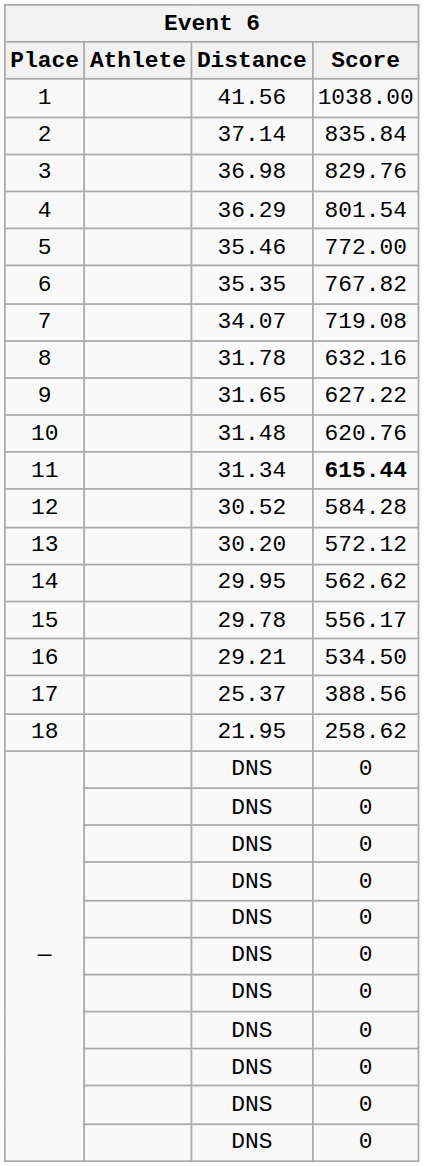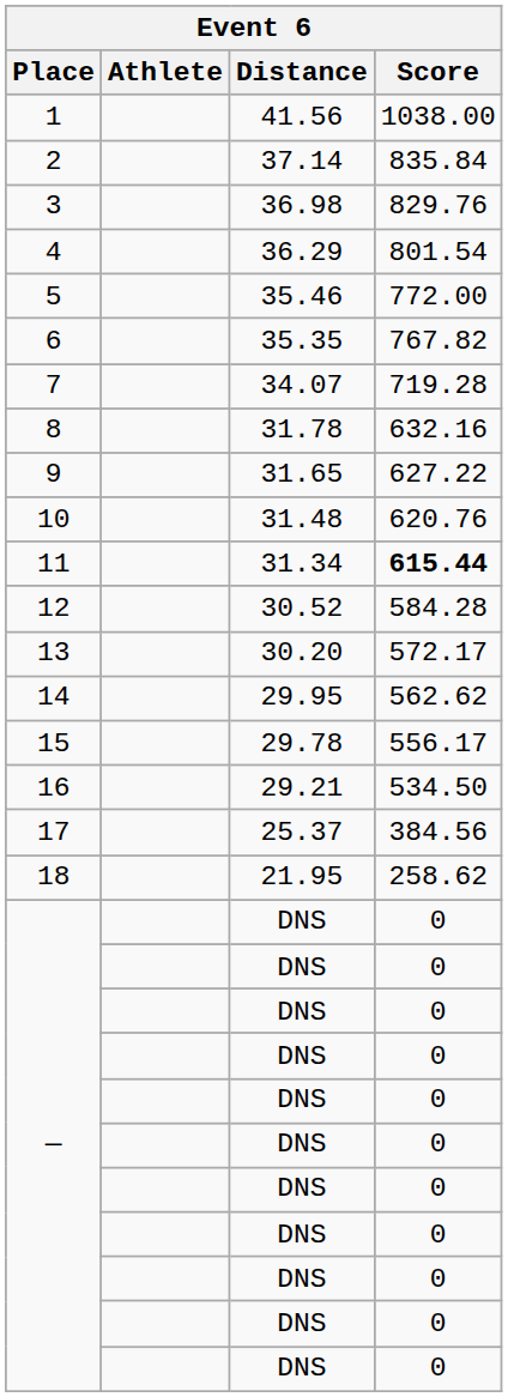 <table class=wikitable style="text-align:center">
 <tr>
 <th colspan=4><strong>Event 6</strong></th>
 </tr>
 <tr>
 <th>Place</th>
 <th>Athlete</th>
 <th>Distance</th>
 <th>Score</th>
 </tr>
 <tr>
 <td>1</td>
 <td align=left></td>
 <td>41.56</td>
 <td>1038.00</td>
 </tr>
 <tr>
 <td>2</td>
 <td align=left></td>
 <td>37.14</td>
 <td>835.84</td>
 </tr>
 <tr>
 <td>3</td>
 <td align=left></td>
 <td>36.98</td>
 <td>829.76</td>
 </tr>
 <tr>
 <td>4</td>
 <td align=left></td>
 <td>36.29</td>
 <td>801.54</td>
 </tr>
 <tr>
 <td>5</td>
 <td align=left></td>
 <td>35.46</td>
 <td>772.00</td>
 </tr>
 <tr>
 <td>6</td>
 <td align=left></td>
 <td>35.35</td>
 <td>767.82</td>
 </tr>
 <tr>
 <td>7</td>
 <td align=left></td>
 <td>34.07</td>
-<td>719.08</td>
+<td>719.28</td>
 </tr>
 <tr>
 <td>8</td>
 <td align=left></td>
 <td>31.78</td>
 <td>632.16</td>
 </tr>
 <tr>
 <td>9</td>
 <td align=left></td>
 <td>31.65</td>
 <td>627.22</td>
 </tr>
 <tr>
 <td>10</td>
 <td align=left></td>
 <td>31.48</td>
 <td>620.76</td>
 </tr>
 <tr>
 <td>11</td>
 <td align=left></td>
 <td>31.34</td>
 <td><strong>615.44</strong></td>
 </tr>
 <tr>
 <td>12</td>
 <td align=left></td>
 <td>30.52</td>
 <td>584.28</td>
 </tr>
 <tr>
 <td>13</td>
 <td align=left></td>
 <td>30.20</td>
-<td>572.12</td>
+<td>572.17</td>
 </tr>
 <tr>
 <td>14</td>
 <td align=left></td>
 <td>29.95</td>
 <td>562.62</td>
 </tr>
 <tr>
 <td>15</td>
 <td align=left></td>
 <td>29.78</td>
 <td>556.17</td>
 </tr>
 <tr>
 <td>16</td>
 <td align=left></td>
 <td>29.21</td>
 <td>534.50</td>
 </tr>
 <tr>
 <td>17</td>
 <td align=left></td>
 <td>25.37</td>
-<td>388.56</td>
+<td>384.56</td>
 </tr>
 <tr>
 <td>18</td>
 <td align=left></td>
 <td>21.95</td>
 <td>258.62</td>
 </tr>
 <tr>
 <td rowspan=11>—</td>
 <td align=left></td>
 <td>DNS</td>
 <td>0</td>
 </tr>
 <tr>
 <td align=left></td>
 <td>DNS</td>
 <td>0</td>
 </tr>
 <tr>
 <td align=left></td>
 <td>DNS</td>
 <td>0</td>
 </tr>
 <tr>
 <td align=left></td>
 <td>DNS</td>
 <td>0</td>
 </tr>
 <tr>
 <td align=left></td>
 <td>DNS</td>
 <td>0</td>
 </tr>
 <tr>
 <td align=left></td>
 <td>DNS</td>
 <td>0</td>
 </tr>
 <tr>
 <td align=left></td>
 <td>DNS</td>
 <td>0</td>
 </tr>
 <tr>
 <td align=left></td>
 <td>DNS</td>
 <td>0</td>
 </tr>
 <tr>
 <td align=left></td>
 <td>DNS</td>
 <td>0</td>
 </tr>
 <tr>
 <td align=left></td>
 <td>DNS</td>
 <td>0</td>
 </tr>
 <tr>
 <td align=left></td>
 <td>DNS</td>
 <td>0</td>
 </tr>
 </table>
